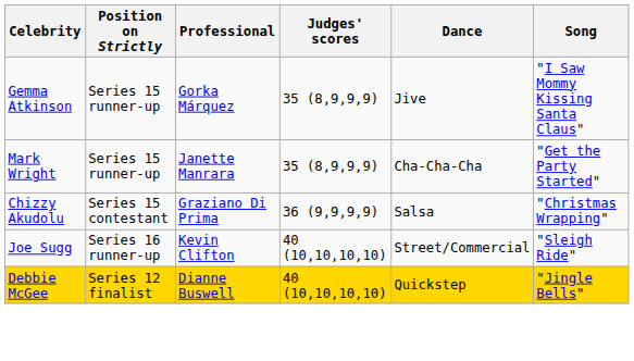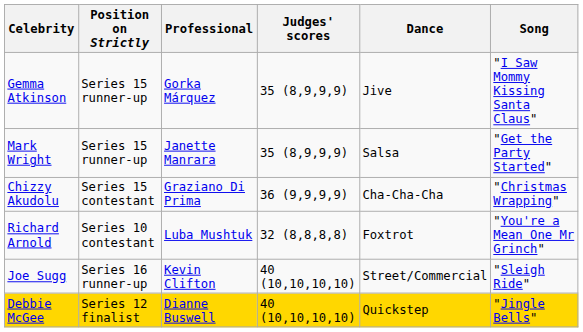 <table class="wikitable sortable">
 <tr>
 <th>Celebrity</th>
 <th>Position on <em>Strictly</em></th>
 <th>Professional</th>
 <th>Judges' scores</th>
 <th>Dance</th>
 <th>Song</th>
 </tr>
 <tr>
 <td><a href='#'>Gemma Atkinson</a></td>
 <td>Series 15 runner-up</td>
 <td><a href='#'>Gorka Márquez</a></td>
 <td>35 (8,9,9,9)</td>
 <td>Jive</td>
 <td>"<a href='#'>I Saw Mommy Kissing Santa Claus</a>"</td>
 </tr>
 <tr>
 <td><a href='#'>Mark Wright</a></td>
 <td>Series 15 runner-up</td>
 <td><a href='#'>Janette Manrara</a></td>
 <td>35 (8,9,9,9)</td>
-<td>Cha-Cha-Cha</td>
+<td>Salsa</td>
 <td>"<a href='#'>Get the Party Started</a>"</td>
 </tr>
 <tr>
 <td><a href='#'>Chizzy Akudolu</a></td>
 <td>Series 15 contestant</td>
 <td><a href='#'>Graziano Di Prima</a></td>
 <td>36 (9,9,9,9)</td>
-<td>Salsa</td>
+<td>Cha-Cha-Cha</td>
 <td>"<a href='#'>Christmas Wrapping</a>"</td>
+</tr>
+<tr>
+<td><a href='#'>Richard Arnold</a></td>
+<td>Series 10 contestant</td>
+<td><a href='#'>Luba Mushtuk</a></td>
+<td>32 (8,8,8,8)</td>
+<td>Foxtrot</td>
+<td>"<a href='#'>You're a Mean One Mr Grinch</a>"</td>
 </tr>
 <tr>
 <td><a href='#'>Joe Sugg</a></td>
 <td>Series 16 runner-up</td>
 <td><a href='#'>Kevin Clifton</a></td>
 <td>40 (10,10,10,10)</td>
 <td>Street/Commercial</td>
 <td>"<a href='#'>Sleigh Ride</a>"</td>
 </tr>
 <tr style="background:gold;">
 <td><a href='#'>Debbie McGee</a></td>
 <td>Series 12 finalist</td>
 <td><a href='#'>Dianne Buswell</a></td>
 <td>40 (10,10,10,10)</td>
 <td>Quickstep</td>
 <td>"<a href='#'>Jingle Bells</a>"</td>
 </tr>
 </table>
